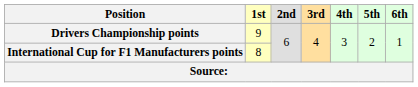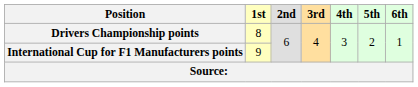 <table class="wikitable" style="font-size: 85%; text-align:center">
 <tr>
 <th>Position</th>
 <th style="background-color:#ffffbf"> 1st </th>
 <th style="background-color:#dfdfdf"> 2nd </th>
 <th style="background-color:#ffdf9f"> 3rd </th>
 <th style="background-color:#dfffdf"> 4th </th>
 <th style="background-color:#dfffdf"> 5th </th>
 <th style="background-color:#dfffdf"> 6th </th>
 </tr>
 <tr>
 <th>Drivers Championship points</th>
-<td style="background-color:#ffffbf">9</td>
+<td style="background-color:#ffffbf">8</td>
 <td rowspan="2" style="background-color:#dfdfdf">6</td>
 <td rowspan="2" style="background-color:#ffdf9f">4</td>
 <td rowspan="2" style="background-color:#dfffdf">3</td>
 <td rowspan="2" style="background-color:#dfffdf">2</td>
 <td rowspan="2" style="background-color:#dfffdf">1</td>
 </tr>
 <tr>
 <th>International Cup for F1 Manufacturers points</th>
-<td style="background-color:#ffffbf">8</td>
+<td style="background-color:#ffffbf">9</td>
 </tr>
 <tr class="sortbottom">
 <th colspan="7">Source:</th>
 </tr>
 </table>
